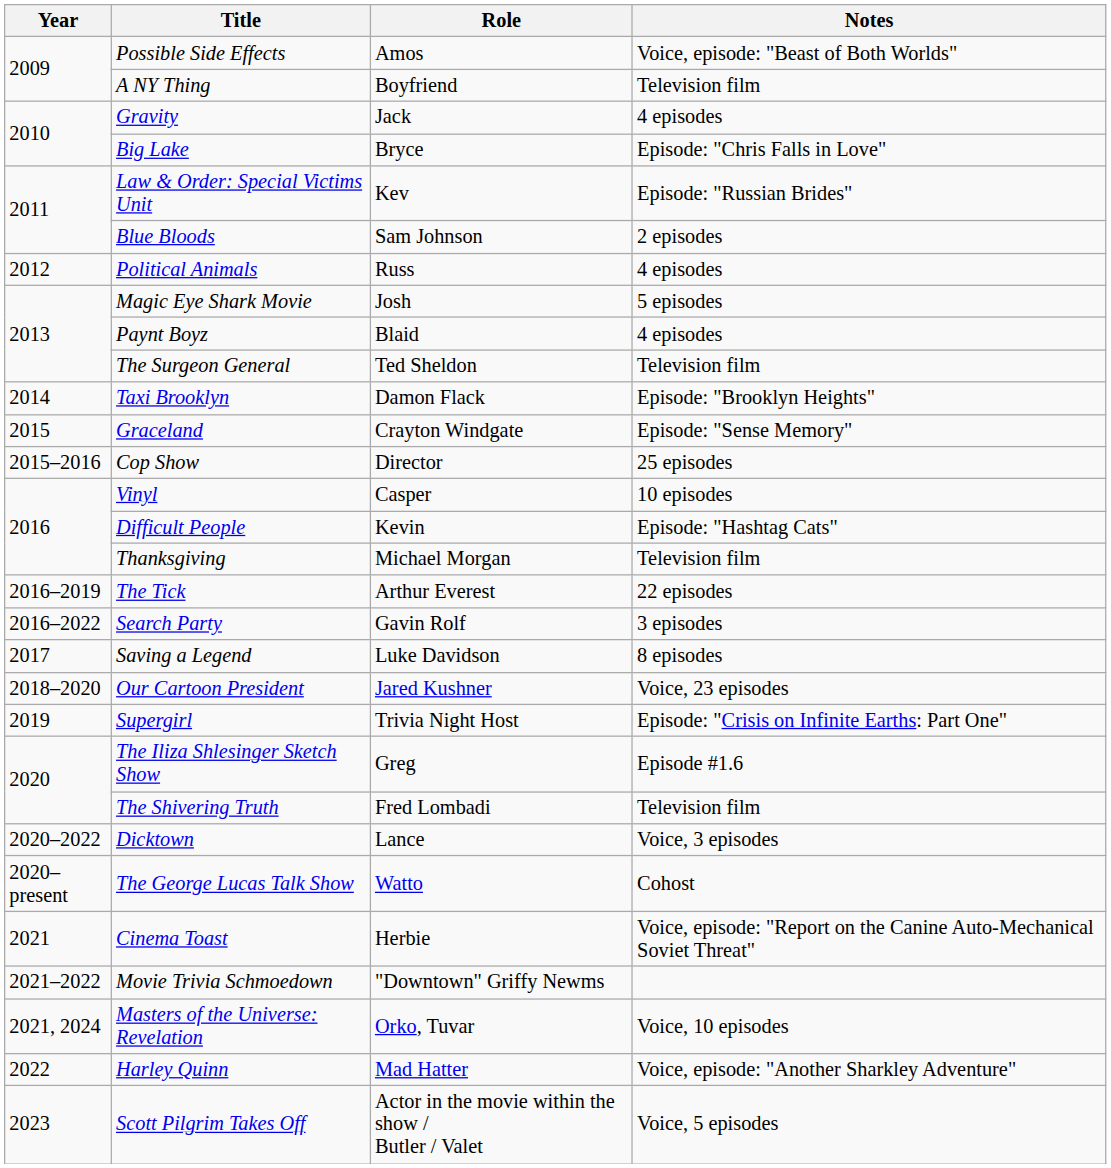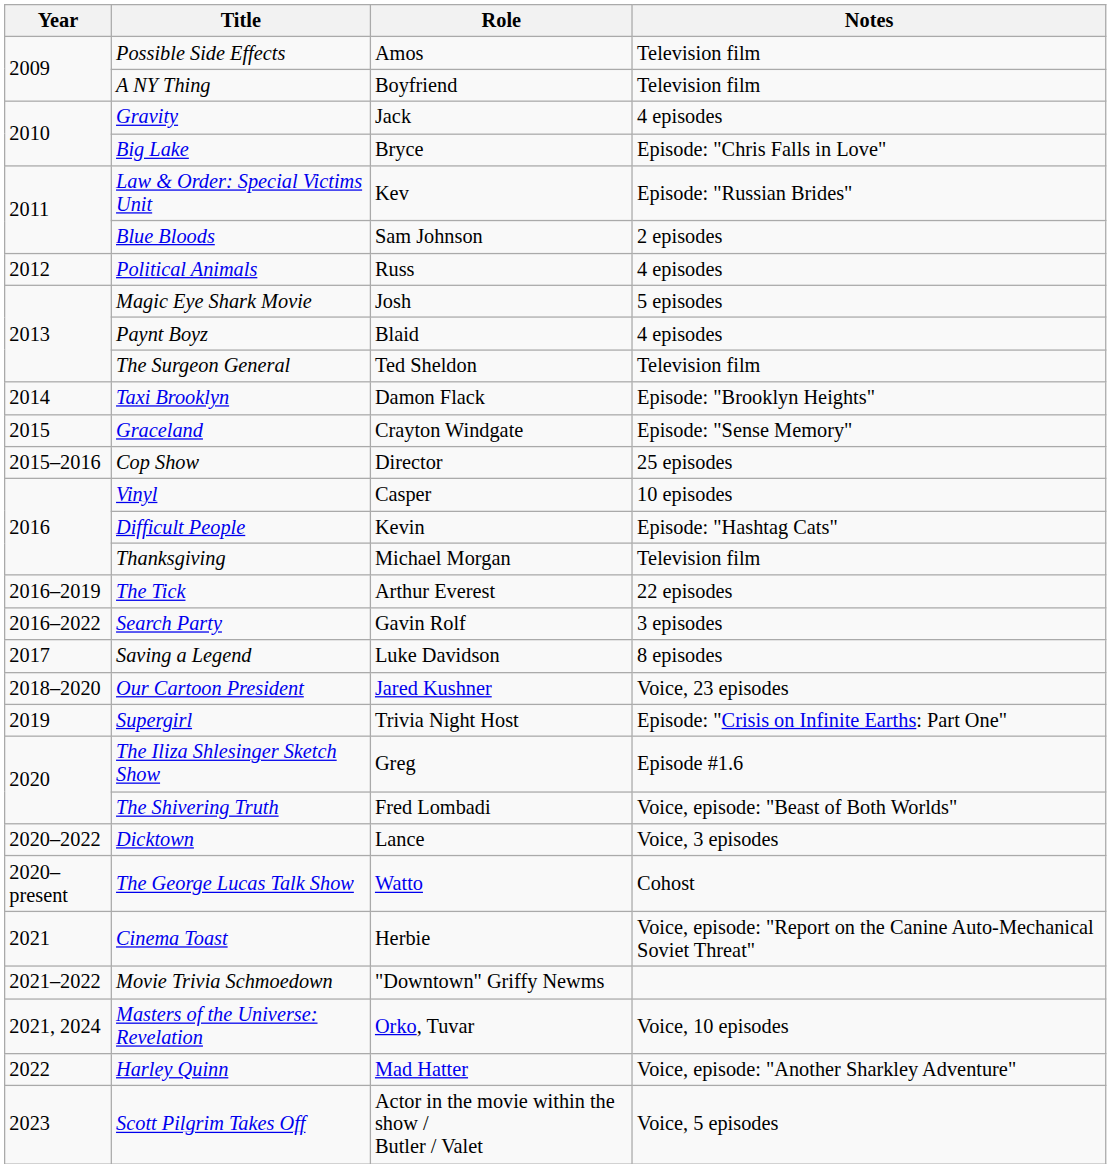 <table class="wikitable sortable">
 <tr>
 <th>Year</th>
 <th>Title</th>
 <th>Role</th>
 <th class="unsortable">Notes</th>
 </tr>
 <tr>
 <td rowspan="2">2009</td>
 <td><em>Possible Side Effects</em></td>
 <td>Amos</td>
-<td>Voice, episode: "Beast of Both Worlds"</td>
+<td>Television film</td>
 </tr>
 <tr>
 <td><em>A NY Thing</em></td>
 <td>Boyfriend</td>
 <td>Television film</td>
 </tr>
 <tr>
 <td rowspan="2">2010</td>
 <td><em><a href='#'>Gravity</a></em></td>
 <td>Jack</td>
 <td>4 episodes</td>
 </tr>
 <tr>
 <td><em><a href='#'>Big Lake</a></em></td>
 <td>Bryce</td>
 <td>Episode: "Chris Falls in Love"</td>
 </tr>
 <tr>
 <td rowspan="2">2011</td>
 <td><em><a href='#'>Law & Order: Special Victims Unit</a></em></td>
 <td>Kev</td>
 <td>Episode: "Russian Brides"</td>
 </tr>
 <tr>
 <td><em><a href='#'>Blue Bloods</a></em></td>
 <td>Sam Johnson</td>
 <td>2 episodes</td>
 </tr>
 <tr>
 <td>2012</td>
 <td><em><a href='#'>Political Animals</a></em></td>
 <td>Russ</td>
 <td>4 episodes</td>
 </tr>
 <tr>
 <td rowspan="3">2013</td>
 <td><em>Magic Eye Shark Movie</em></td>
 <td>Josh</td>
 <td>5 episodes</td>
 </tr>
 <tr>
 <td><em>Paynt Boyz</em></td>
 <td>Blaid</td>
 <td>4 episodes</td>
 </tr>
 <tr>
 <td><em>The Surgeon General</em></td>
 <td>Ted Sheldon</td>
 <td>Television film</td>
 </tr>
 <tr>
 <td>2014</td>
 <td><em><a href='#'>Taxi Brooklyn</a></em></td>
 <td>Damon Flack</td>
 <td>Episode: "Brooklyn Heights"</td>
 </tr>
 <tr>
 <td>2015</td>
 <td><em><a href='#'>Graceland</a></em></td>
 <td>Crayton Windgate</td>
 <td>Episode: "Sense Memory"</td>
 </tr>
 <tr>
 <td>2015–2016</td>
 <td><em>Cop Show</em></td>
 <td>Director</td>
 <td>25 episodes</td>
 </tr>
 <tr>
 <td rowspan="3">2016</td>
 <td><em><a href='#'>Vinyl</a></em></td>
 <td>Casper</td>
 <td>10 episodes</td>
 </tr>
 <tr>
 <td><em><a href='#'>Difficult People</a></em></td>
 <td>Kevin</td>
 <td>Episode: "Hashtag Cats"</td>
 </tr>
 <tr>
 <td><em>Thanksgiving</em></td>
 <td>Michael Morgan</td>
 <td>Television film</td>
 </tr>
 <tr>
 <td>2016–2019</td>
 <td><em><a href='#'>The Tick</a></em></td>
 <td>Arthur Everest</td>
 <td>22 episodes</td>
 </tr>
 <tr>
 <td>2016–2022</td>
 <td><em><a href='#'>Search Party</a></em></td>
 <td>Gavin Rolf</td>
 <td>3 episodes</td>
 </tr>
 <tr>
 <td>2017</td>
 <td><em>Saving a Legend</em></td>
 <td>Luke Davidson</td>
 <td>8 episodes</td>
 </tr>
 <tr>
 <td>2018–2020</td>
 <td><em><a href='#'>Our Cartoon President</a></em></td>
 <td><a href='#'>Jared Kushner</a></td>
 <td>Voice, 23 episodes</td>
 </tr>
 <tr>
 <td>2019</td>
 <td><em><a href='#'>Supergirl</a></em></td>
 <td>Trivia Night Host</td>
 <td>Episode: "<a href='#'>Crisis on Infinite Earths</a>: Part One"</td>
 </tr>
 <tr>
 <td rowspan="2">2020</td>
 <td><em><a href='#'>The Iliza Shlesinger Sketch Show</a></em></td>
 <td>Greg</td>
 <td>Episode #1.6</td>
 </tr>
 <tr>
 <td><em><a href='#'>The Shivering Truth</a></em></td>
 <td>Fred Lombadi</td>
-<td>Television film</td>
+<td>Voice, episode: "Beast of Both Worlds"</td>
 </tr>
 <tr>
 <td>2020–2022</td>
 <td><em><a href='#'>Dicktown</a></em></td>
 <td>Lance</td>
 <td>Voice, 3 episodes</td>
 </tr>
 <tr>
 <td>2020–present</td>
 <td><em><a href='#'>The George Lucas Talk Show</a></em></td>
 <td><a href='#'>Watto</a></td>
 <td>Cohost</td>
 </tr>
 <tr>
 <td>2021</td>
 <td><em><a href='#'>Cinema Toast</a></em></td>
 <td>Herbie</td>
 <td>Voice, episode: "Report on the Canine Auto-Mechanical Soviet Threat"</td>
 </tr>
 <tr>
 <td>2021–2022</td>
 <td><em>Movie Trivia Schmoedown</em></td>
 <td>"Downtown" Griffy Newms</td>
 <td></td>
 </tr>
 <tr>
 <td>2021, 2024</td>
 <td><em><a href='#'>Masters of the Universe: Revelation</a></em></td>
 <td><a href='#'>Orko</a>, Tuvar</td>
 <td>Voice, 10 episodes</td>
 </tr>
 <tr>
 <td>2022</td>
 <td><em><a href='#'>Harley Quinn</a></em></td>
 <td><a href='#'>Mad Hatter</a></td>
 <td>Voice, episode: "Another Sharkley Adventure"</td>
 </tr>
 <tr>
 <td>2023</td>
 <td><em><a href='#'>Scott Pilgrim Takes Off</a></em></td>
 <td>Actor in the movie within the show /<br>Butler / Valet</td>
 <td>Voice, 5 episodes</td>
 </tr>
 </table>
